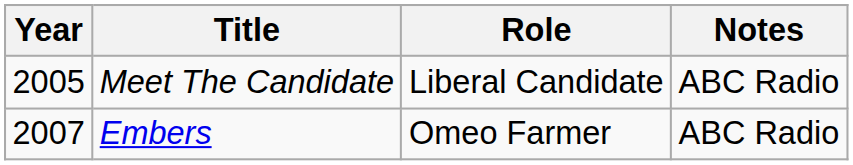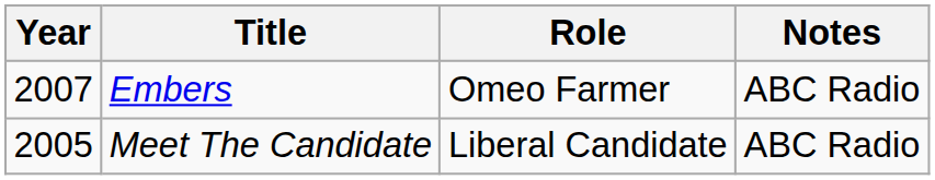 <table class="wikitable">
 <tr>
 <th>Year</th>
 <th>Title</th>
 <th>Role</th>
 <th>Notes</th>
 </tr>
 <tr>
+<td>2007</td>
+<td><em><a href='#'>Embers</a></em></td>
+<td>Omeo Farmer</td>
+<td>ABC Radio</td>
+</tr>
+<tr>
 <td>2005</td>
 <td><em>Meet The Candidate</em></td>
 <td>Liberal Candidate</td>
 <td>ABC Radio</td>
 </tr>
-<tr>
-<td>2007</td>
-<td><em><a href='#'>Embers</a></em></td>
-<td>Omeo Farmer</td>
-<td>ABC Radio</td>
-</tr>
 </table>
